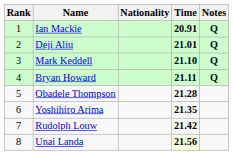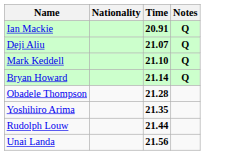 <table class="wikitable sortable" style="text-align:center">
 <tr>
-<th>Rank</th>
 <th>Name</th>
 <th>Nationality</th>
 <th>Time</th>
 <th>Notes</th>
 </tr>
 <tr bgcolor=ccffcc>
-<td>1</td>
 <td align=left><a href='#'>Ian Mackie</a></td>
 <td align=left></td>
 <td><strong>20.91</strong></td>
 <td><strong>Q</strong></td>
 </tr>
 <tr bgcolor=ccffcc>
-<td>2</td>
 <td align=left><a href='#'>Deji Aliu</a></td>
 <td align=left></td>
-<td><strong>21.01</strong></td>
+<td><strong>21.07</strong></td>
 <td><strong>Q</strong></td>
 </tr>
 <tr bgcolor=ccffcc>
-<td>3</td>
 <td align=left><a href='#'>Mark Keddell</a></td>
 <td align=left></td>
 <td><strong>21.10</strong></td>
 <td><strong>Q</strong></td>
 </tr>
 <tr bgcolor=ccffcc>
-<td>4</td>
 <td align=left><a href='#'>Bryan Howard</a></td>
 <td align=left></td>
-<td><strong>21.11</strong></td>
+<td><strong>21.14</strong></td>
 <td><strong>Q</strong></td>
 </tr>
 <tr>
-<td>5</td>
 <td align=left><a href='#'>Obadele Thompson</a></td>
 <td align=left></td>
 <td><strong>21.28</strong></td>
 <td></td>
 </tr>
 <tr>
-<td>6</td>
 <td align=left><a href='#'>Yoshihiro Arima</a></td>
 <td align=left></td>
 <td><strong>21.35</strong></td>
 <td></td>
 </tr>
 <tr>
-<td>7</td>
 <td align=left><a href='#'>Rudolph Louw</a></td>
 <td align=left></td>
-<td><strong>21.42</strong></td>
+<td><strong>21.44</strong></td>
 <td></td>
 </tr>
 <tr>
-<td>8</td>
 <td align=left><a href='#'>Unai Landa</a></td>
 <td align=left></td>
-<td style="background: lightyellow;"><strong>21.56</strong></td>
+<td><strong>21.56</strong></td>
 <td></td>
 </tr>
 </table>
